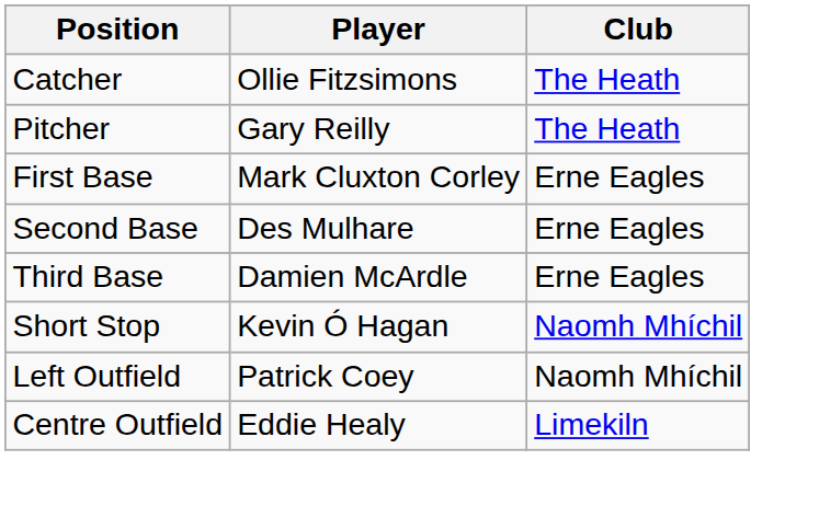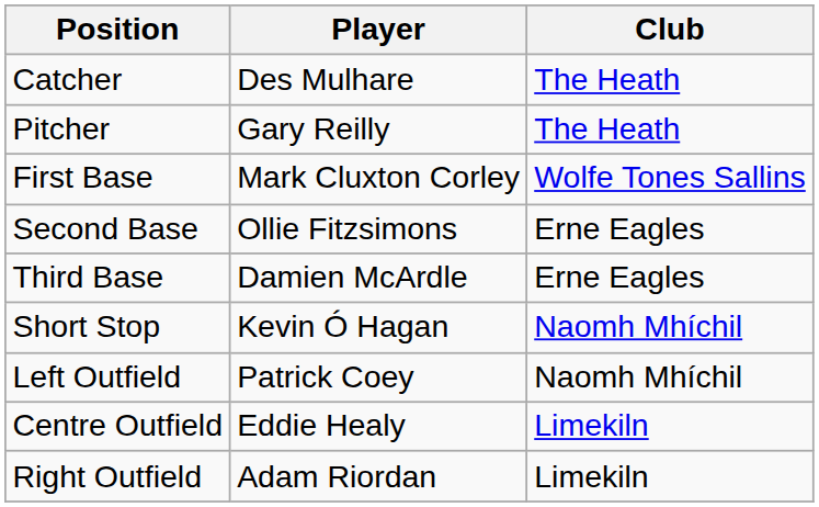 <table class="wikitable">
 <tr>
 <th>Position</th>
 <th>Player</th>
 <th>Club</th>
 </tr>
 <tr>
 <td>Catcher</td>
-<td>Ollie Fitzsimons</td>
+<td>Des Mulhare</td>
 <td><a href='#'>The Heath</a></td>
 </tr>
 <tr>
 <td>Pitcher</td>
 <td>Gary Reilly</td>
 <td><a href='#'>The Heath</a></td>
 </tr>
 <tr>
 <td>First Base</td>
 <td>Mark Cluxton Corley</td>
-<td>Erne Eagles</td>
+<td><a href='#'>Wolfe Tones Sallins</a></td>
 </tr>
 <tr>
 <td>Second Base</td>
-<td>Des Mulhare</td>
+<td>Ollie Fitzsimons</td>
 <td>Erne Eagles</td>
 </tr>
 <tr>
 <td>Third Base</td>
 <td>Damien McArdle</td>
 <td>Erne Eagles</td>
 </tr>
 <tr>
 <td>Short Stop</td>
 <td>Kevin Ó Hagan</td>
 <td><a href='#'>Naomh Mhíchil</a></td>
 </tr>
 <tr>
 <td>Left Outfield</td>
 <td>Patrick Coey</td>
 <td>Naomh Mhíchil</td>
 </tr>
 <tr>
 <td>Centre Outfield</td>
 <td>Eddie Healy</td>
 <td><a href='#'>Limekiln</a></td>
 </tr>
+<tr>
+<td>Right Outfield</td>
+<td>Adam Riordan</td>
+<td>Limekiln</td>
+</tr>
 </table>
